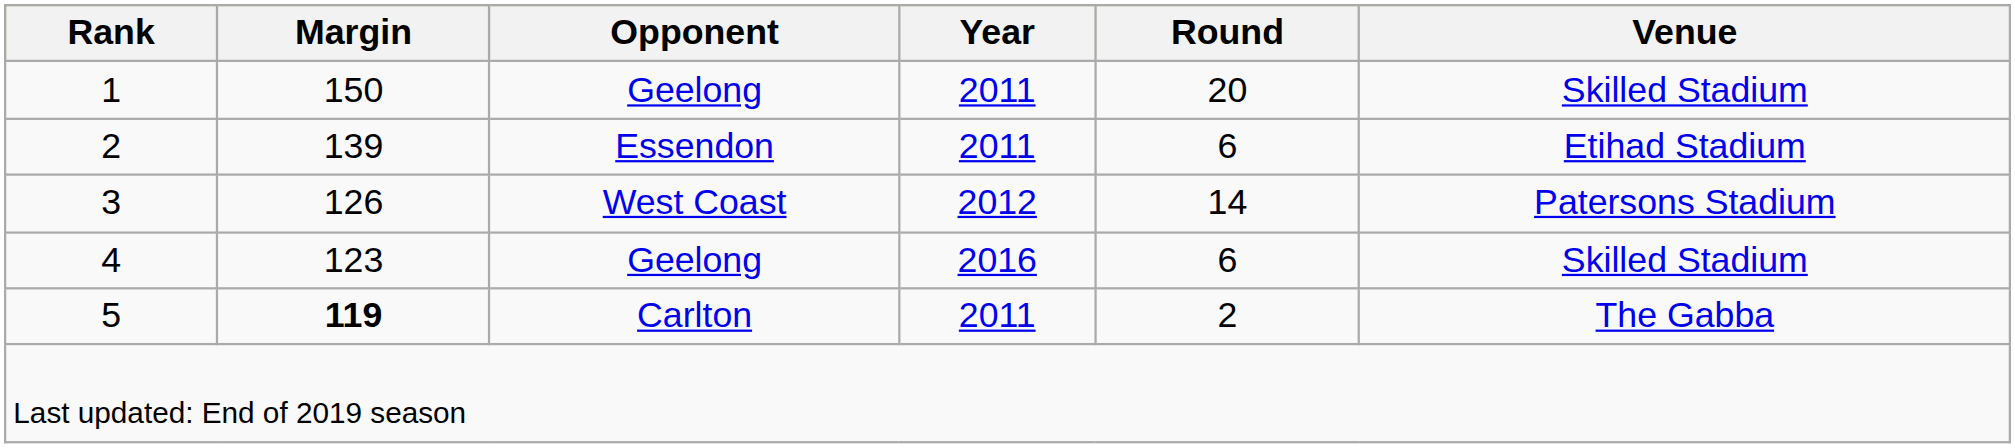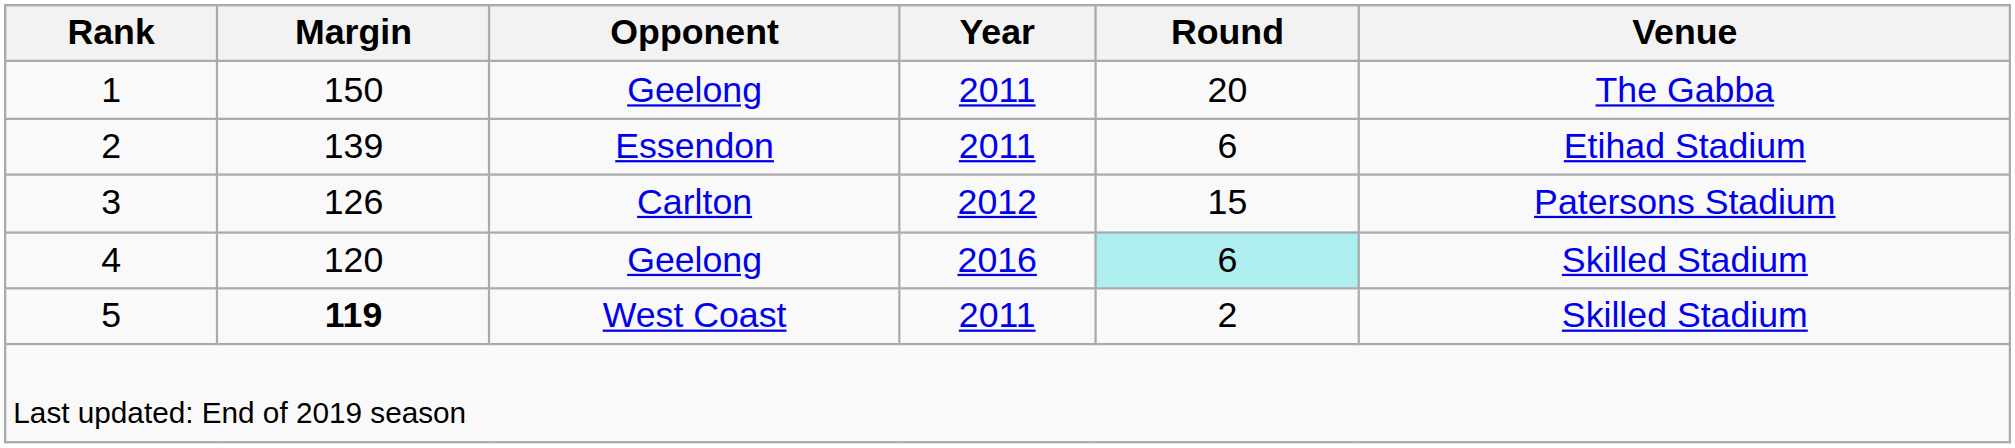 <table class="wikitable sortable" style="width:900px;">
 <tr style="background:#bdb76b;">
 <th>Rank</th>
 <th>Margin</th>
 <th>Opponent</th>
 <th>Year</th>
 <th>Round</th>
 <th>Venue</th>
 </tr>
 <tr>
 <td align=center>1</td>
 <td align=center>150</td>
 <td align=center><a href='#'>Geelong</a></td>
 <td align=center><a href='#'>2011</a></td>
 <td align=center>20</td>
-<td align=center><a href='#'>Skilled Stadium</a></td>
+<td align=center><a href='#'>The Gabba</a></td>
 </tr>
 <tr>
 <td align=center>2</td>
 <td align=center>139</td>
 <td align=center><a href='#'>Essendon</a></td>
 <td align=center><a href='#'>2011</a></td>
 <td align=center>6</td>
 <td align=center><a href='#'>Etihad Stadium</a></td>
 </tr>
 <tr>
 <td align=center>3</td>
 <td align=center>126</td>
-<td align=center><a href='#'>West Coast</a></td>
+<td align=center><a href='#'>Carlton</a></td>
 <td align=center><a href='#'>2012</a></td>
-<td align=center>14</td>
+<td align=center>15</td>
 <td align=center><a href='#'>Patersons Stadium</a></td>
 </tr>
 <tr>
 <td align=center>4</td>
-<td align=center>123</td>
+<td align=center>120</td>
 <td align=center><a href='#'>Geelong</a></td>
 <td align=center><a href='#'>2016</a></td>
-<td align=center>6</td>
+<td align=center style="background: paleturquoise;">6</td>
 <td align=center><a href='#'>Skilled Stadium</a></td>
 </tr>
 <tr>
 <td align=center>5</td>
 <td align=center><strong>119</strong></td>
-<td align=center><a href='#'>Carlton</a></td>
+<td align=center><a href='#'>West Coast</a></td>
 <td align=center><a href='#'>2011</a></td>
 <td align=center>2</td>
-<td align=center><a href='#'>The Gabba</a></td>
+<td align=center><a href='#'>Skilled Stadium</a></td>
 </tr>
 <tr class="sortbottom">
 <td colspan=9><br><small>Last updated: End of 2019 season</small></td>
 </tr>
 </table>
